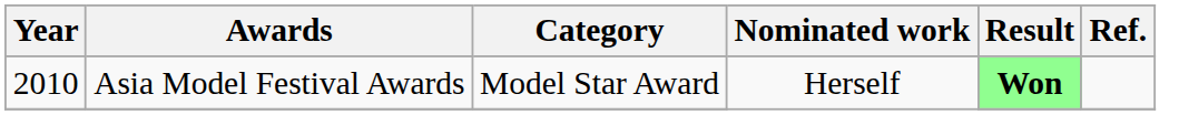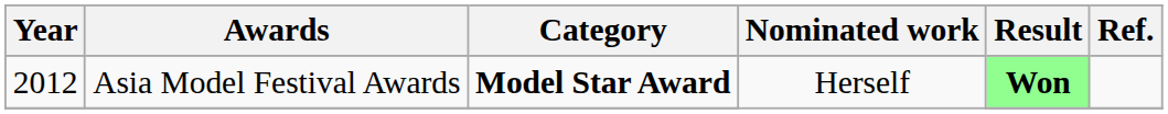 <table class="wikitable" >
 <tr>
 <th>Year</th>
 <th>Awards</th>
 <th>Category</th>
 <th>Nominated work</th>
 <th>Result</th>
 <th>Ref.</th>
 </tr>
 <tr>
-<td align="center" rowspan="1">2010</td>
+<td align="center" rowspan="1">2012</td>
 <td align="center">Asia Model Festival Awards</td>
-<td align="left">Model Star Award</td>
+<td align="left"><strong>Model Star Award</strong></td>
 <td align="center" rowspan="2">Herself</td>
 <td style="background: #90ff90; color: black; vertical-align: middle; text-align:center;"><strong>Won</strong></td>
 <td></td>
 </tr>
 <tr>
 </tr>
 </table>
